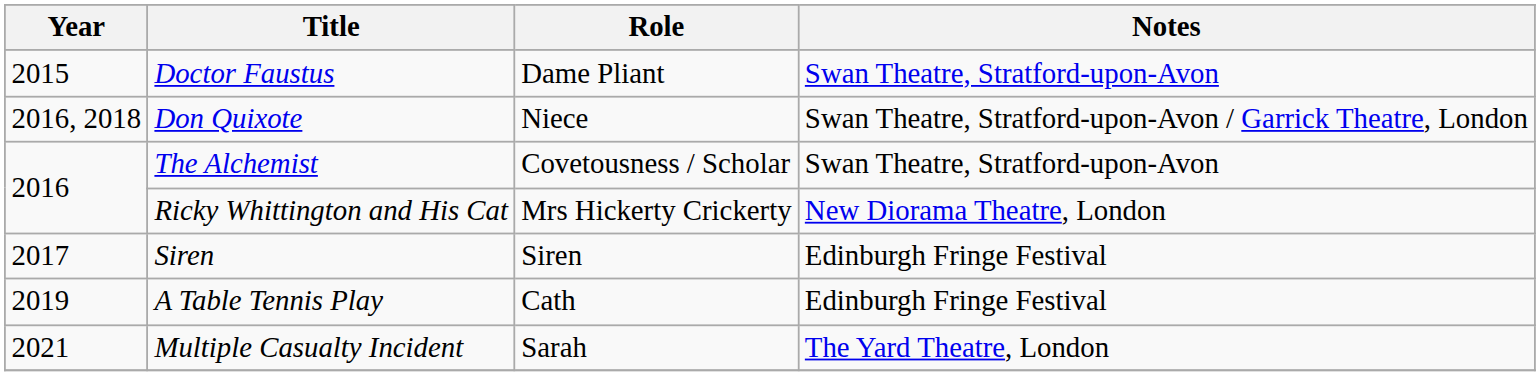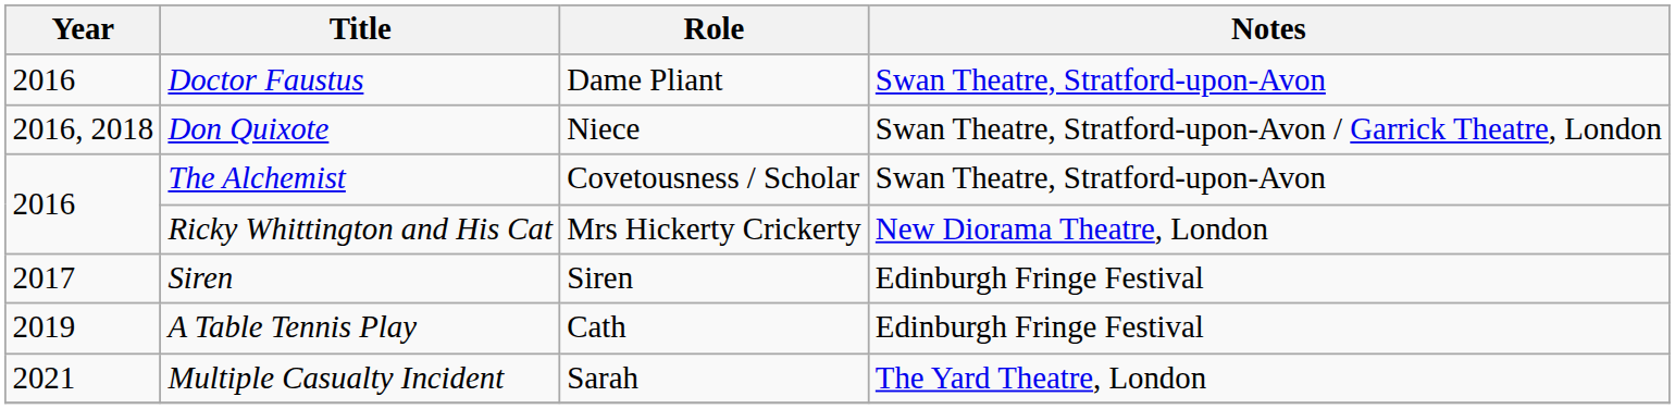 <table class="wikitable sortable">
 <tr>
 <th>Year</th>
 <th>Title</th>
 <th>Role</th>
 <th class="unsortable">Notes</th>
 </tr>
 <tr>
-<td>2015</td>
+<td>2016</td>
 <td><em><a href='#'>Doctor Faustus</a></em></td>
 <td>Dame Pliant</td>
 <td><a href='#'>Swan Theatre, Stratford-upon-Avon</a></td>
 </tr>
 <tr>
 <td>2016, 2018</td>
 <td><em><a href='#'>Don Quixote</a></em></td>
 <td>Niece</td>
 <td>Swan Theatre, Stratford-upon-Avon / <a href='#'>Garrick Theatre</a>, London</td>
 </tr>
 <tr>
 <td rowspan="2">2016</td>
 <td><em><a href='#'>The Alchemist</a></em></td>
 <td>Covetousness / Scholar</td>
 <td>Swan Theatre, Stratford-upon-Avon</td>
 </tr>
 <tr>
 <td><em>Ricky Whittington and His Cat</em></td>
 <td>Mrs Hickerty Crickerty</td>
 <td><a href='#'>New Diorama Theatre</a>, London</td>
 </tr>
 <tr>
 <td>2017</td>
 <td><em>Siren</em></td>
 <td>Siren</td>
 <td>Edinburgh Fringe Festival</td>
 </tr>
 <tr>
 <td>2019</td>
 <td><em>A Table Tennis Play</em></td>
 <td>Cath</td>
 <td>Edinburgh Fringe Festival</td>
 </tr>
 <tr>
 <td>2021</td>
 <td><em>Multiple Casualty Incident</em></td>
 <td>Sarah</td>
 <td><a href='#'>The Yard Theatre</a>, London</td>
 </tr>
 <tr>
 </tr>
 </table>
